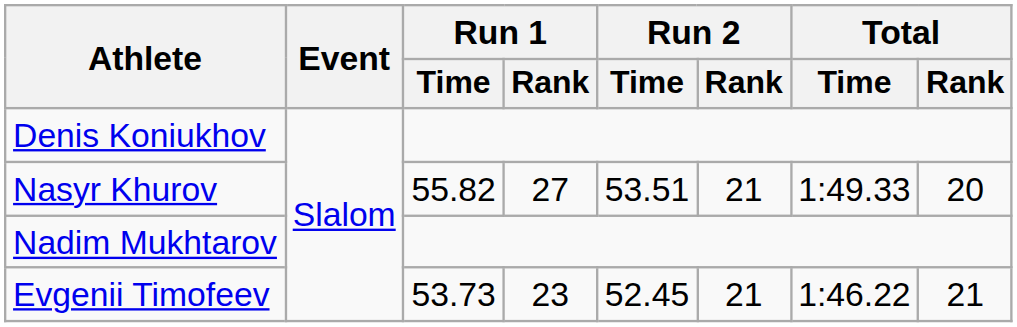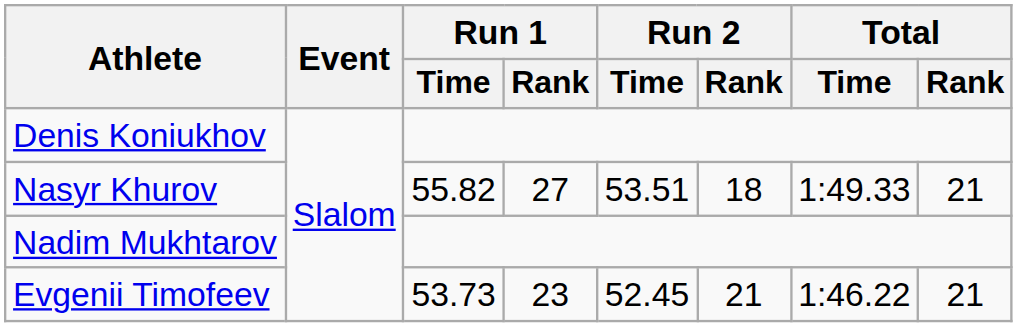 <table class="wikitable" style="font-size:90%">
 <tr>
 <th rowspan=2>Athlete</th>
 <th rowspan=2>Event</th>
 <th colspan=2>Run 1</th>
 <th colspan=2>Run 2</th>
 <th colspan=2>Total</th>
 </tr>
 <tr style="font-size:95%">
 <th>Time</th>
 <th>Rank</th>
 <th>Time</th>
 <th>Rank</th>
 <th>Time</th>
 <th>Rank</th>
 </tr>
 <tr align=center>
 <td align=left><a href='#'>Denis Koniukhov</a></td>
 <td align=left rowspan=4><a href='#'>Slalom</a></td>
 <td colspan=6></td>
 </tr>
 <tr align=center>
 <td align=left><a href='#'>Nasyr Khurov</a></td>
 <td>55.82</td>
 <td>27</td>
 <td>53.51</td>
+<td>18</td>
+<td>1:49.33</td>
 <td>21</td>
-<td>1:49.33</td>
-<td>20</td>
 </tr>
 <tr align=center>
 <td align=left><a href='#'>Nadim Mukhtarov</a></td>
 <td colspan=6></td>
 </tr>
 <tr align=center>
 <td align=left><a href='#'>Evgenii Timofeev</a></td>
 <td>53.73</td>
 <td>23</td>
 <td>52.45</td>
 <td>21</td>
 <td>1:46.22</td>
 <td>21</td>
 </tr>
 </table>
